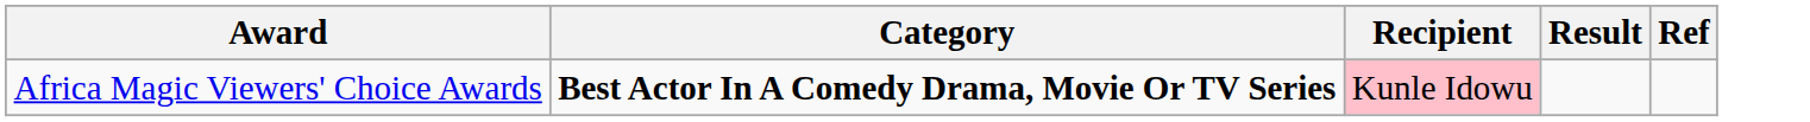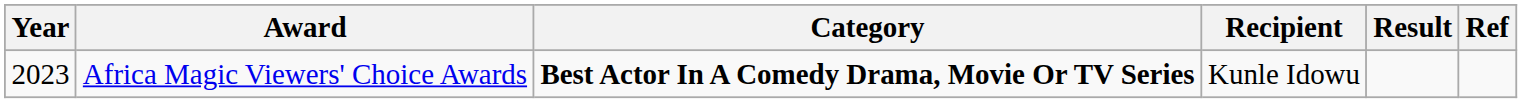 <table class="wikitable">
 <tr>
+<th>Year</th>
 <th>Award</th>
 <th>Category</th>
 <th>Recipient</th>
 <th>Result</th>
 <th>Ref</th>
 </tr>
 <tr>
+<td>2023</td>
 <td><a href='#'>Africa Magic Viewers' Choice Awards</a></td>
 <td><strong>Best Actor In A Comedy Drama, Movie Or TV Series</strong></td>
-<td style="background: pink;">Kunle Idowu</td>
+<td>Kunle Idowu</td>
 <td></td>
 <td></td>
 </tr>
 </table>
